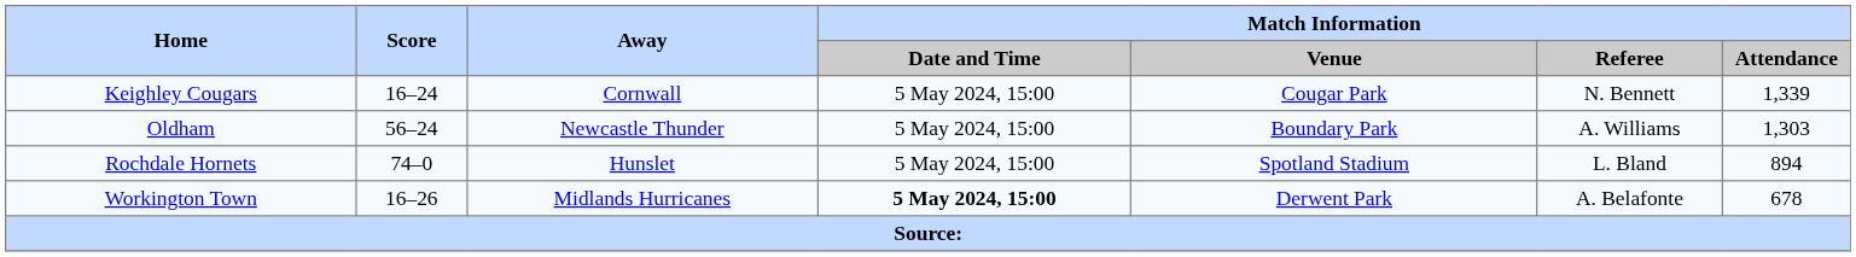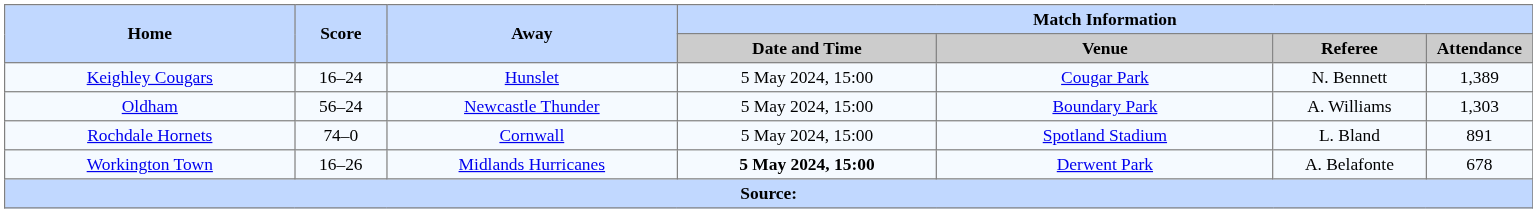 <table border=1 style="border-collapse:collapse; font-size:90%; text-align:center;" cellpadding=3 cellspacing=0 width=100%>
 <tr bgcolor=#C1D8FF>
 <th scope="col" rowspan=2 width=19%>Home</th>
 <th scope="col" rowspan=2 width=6%>Score</th>
 <th scope="col" rowspan=2 width=19%>Away</th>
 <th colspan=6>Match Information</th>
 </tr>
 <tr bgcolor=#CCCCCC>
 <th scope="col" width=17%>Date and Time</th>
 <th scope="col" width=22%>Venue</th>
 <th scope="col" width=10%>Referee</th>
 <th scope="col" width=7%>Attendance</th>
 </tr>
 <tr bgcolor=#F5FAFF>
 <td> <a href='#'>Keighley Cougars</a></td>
 <td>16–24</td>
-<td> <a href='#'>Cornwall</a></td>
+<td> <a href='#'>Hunslet</a></td>
 <td>5 May 2024, 15:00</td>
 <td><a href='#'>Cougar Park</a></td>
 <td>N. Bennett</td>
-<td>1,339</td>
+<td>1,389</td>
 </tr>
 <tr bgcolor=#F5FAFF>
 <td> <a href='#'>Oldham</a></td>
 <td>56–24</td>
 <td> <a href='#'>Newcastle Thunder</a></td>
 <td>5 May 2024, 15:00</td>
 <td><a href='#'>Boundary Park</a></td>
 <td>A. Williams</td>
 <td>1,303</td>
 </tr>
 <tr bgcolor=#F5FAFF>
 <td> <a href='#'>Rochdale Hornets</a></td>
 <td>74–0</td>
-<td> <a href='#'>Hunslet</a></td>
+<td> <a href='#'>Cornwall</a></td>
 <td>5 May 2024, 15:00</td>
 <td><a href='#'>Spotland Stadium</a></td>
 <td>L. Bland</td>
-<td>894</td>
+<td>891</td>
 </tr>
 <tr bgcolor=#F5FAFF>
 <td> <a href='#'>Workington Town</a></td>
 <td>16–26</td>
 <td> <a href='#'>Midlands Hurricanes</a></td>
 <td><strong>5 May 2024, 15:00</strong></td>
 <td><a href='#'>Derwent Park</a></td>
 <td>A. Belafonte</td>
 <td>678</td>
 </tr>
 <tr style="background:#c1d8ff;">
 <th colspan=7>Source:</th>
 </tr>
 </table>
